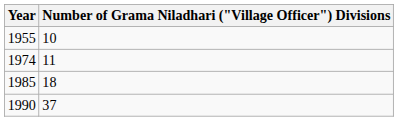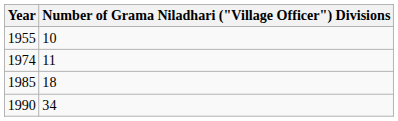 <table class="wikitable">
 <tr>
 <th>Year</th>
 <th>Number of Grama Niladhari ("Village Officer") Divisions</th>
 </tr>
 <tr>
 <td>1955</td>
 <td>10</td>
 </tr>
 <tr>
 <td>1974</td>
 <td>11</td>
 </tr>
 <tr>
 <td>1985</td>
 <td>18</td>
 </tr>
 <tr>
 <td>1990</td>
-<td>37</td>
+<td>34</td>
 </tr>
 </table>
